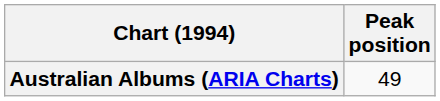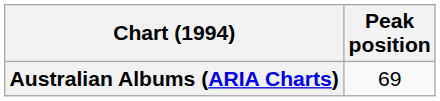 <table class="wikitable sortable plainrowheaders" style="text-align:center">
 <tr>
 <th scope="col">Chart (1994)</th>
 <th scope="col">Peak<br>position</th>
 </tr>
 <tr>
 <th scope="row">Australian Albums (<a href='#'>ARIA Charts</a>)</th>
-<td>49</td>
+<td>69</td>
 </tr>
 </table>
